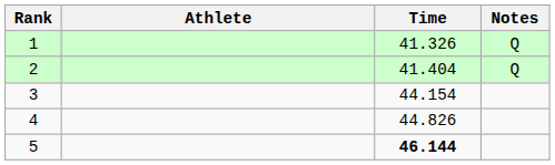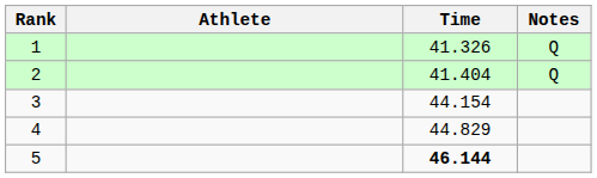 <table class=wikitable style="text-align:center">
 <tr>
 <th width=40>Rank</th>
 <th width=250>Athlete</th>
 <th width=80>Time</th>
 <th width=50>Notes</th>
 </tr>
 <tr bgcolor=ccffcc>
 <td>1</td>
 <td align=left></td>
 <td>41.326</td>
 <td>Q</td>
 </tr>
 <tr bgcolor=ccffcc>
 <td>2</td>
 <td align=left></td>
 <td>41.404</td>
 <td>Q</td>
 </tr>
 <tr>
 <td>3</td>
 <td align=left></td>
 <td>44.154</td>
 <td></td>
 </tr>
 <tr>
 <td>4</td>
 <td align=left></td>
-<td>44.826</td>
+<td>44.829</td>
 <td></td>
 </tr>
 <tr>
 <td>5</td>
 <td align=left></td>
 <td><strong>46.144</strong></td>
 <td></td>
 </tr>
 </table>
